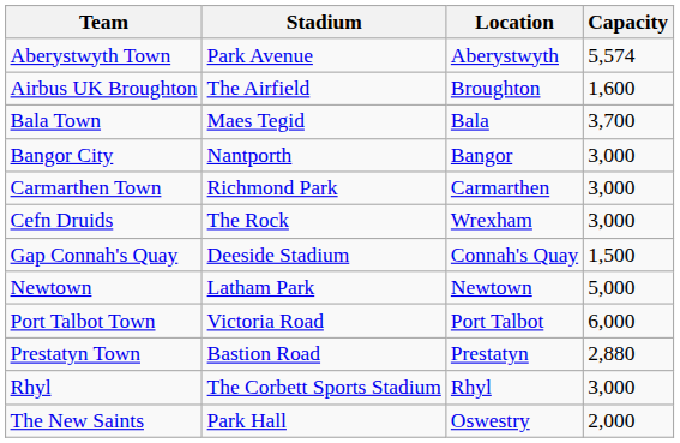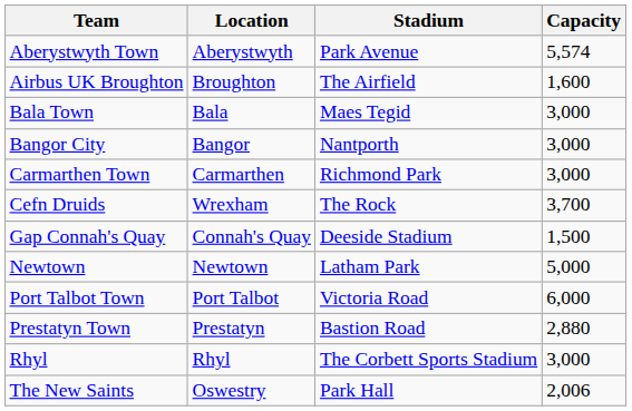 <table class="wikitable sortable">
 <tr>
 <th>Team</th>
+<th>Location</th>
 <th>Stadium</th>
-<th>Location</th>
 <th>Capacity</th>
 </tr>
 <tr>
 <td><a href='#'>Aberystwyth Town</a></td>
+<td><a href='#'>Aberystwyth</a></td>
 <td><a href='#'>Park Avenue</a></td>
-<td><a href='#'>Aberystwyth</a></td>
 <td>5,574</td>
 </tr>
 <tr>
 <td><a href='#'>Airbus UK Broughton</a></td>
+<td><a href='#'>Broughton</a></td>
 <td><a href='#'>The Airfield</a></td>
-<td><a href='#'>Broughton</a></td>
 <td>1,600</td>
 </tr>
 <tr>
 <td><a href='#'>Bala Town</a></td>
+<td><a href='#'>Bala</a></td>
 <td><a href='#'>Maes Tegid</a></td>
-<td><a href='#'>Bala</a></td>
-<td>3,700</td>
+<td>3,000</td>
 </tr>
 <tr>
 <td><a href='#'>Bangor City</a></td>
+<td><a href='#'>Bangor</a></td>
 <td><a href='#'>Nantporth</a></td>
-<td><a href='#'>Bangor</a></td>
 <td>3,000</td>
 </tr>
 <tr>
 <td><a href='#'>Carmarthen Town</a></td>
+<td><a href='#'>Carmarthen</a></td>
 <td><a href='#'>Richmond Park</a></td>
-<td><a href='#'>Carmarthen</a></td>
 <td>3,000</td>
 </tr>
 <tr>
 <td><a href='#'>Cefn Druids</a></td>
+<td><a href='#'>Wrexham</a></td>
 <td><a href='#'>The Rock</a></td>
-<td><a href='#'>Wrexham</a></td>
-<td>3,000</td>
+<td>3,700</td>
 </tr>
 <tr>
 <td><a href='#'>Gap Connah's Quay</a></td>
+<td><a href='#'>Connah's Quay</a></td>
 <td><a href='#'>Deeside Stadium</a></td>
-<td><a href='#'>Connah's Quay</a></td>
 <td>1,500</td>
 </tr>
 <tr>
 <td><a href='#'>Newtown</a></td>
+<td><a href='#'>Newtown</a></td>
 <td><a href='#'>Latham Park</a></td>
-<td><a href='#'>Newtown</a></td>
 <td>5,000</td>
 </tr>
 <tr>
 <td><a href='#'>Port Talbot Town</a></td>
+<td><a href='#'>Port Talbot</a></td>
 <td><a href='#'>Victoria Road</a></td>
-<td><a href='#'>Port Talbot</a></td>
 <td>6,000</td>
 </tr>
 <tr>
 <td><a href='#'>Prestatyn Town</a></td>
+<td><a href='#'>Prestatyn</a></td>
 <td><a href='#'>Bastion Road</a></td>
-<td><a href='#'>Prestatyn</a></td>
 <td>2,880</td>
 </tr>
 <tr>
 <td><a href='#'>Rhyl</a></td>
+<td><a href='#'>Rhyl</a></td>
 <td><a href='#'>The Corbett Sports Stadium</a></td>
-<td><a href='#'>Rhyl</a></td>
 <td>3,000</td>
 </tr>
 <tr>
 <td><a href='#'>The New Saints</a></td>
+<td><a href='#'>Oswestry</a></td>
 <td><a href='#'>Park Hall</a></td>
-<td><a href='#'>Oswestry</a></td>
-<td>2,000</td>
+<td>2,006</td>
 </tr>
 </table>
